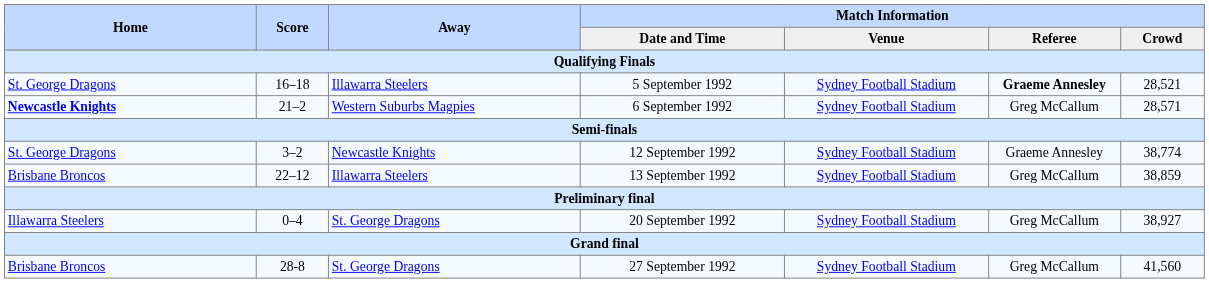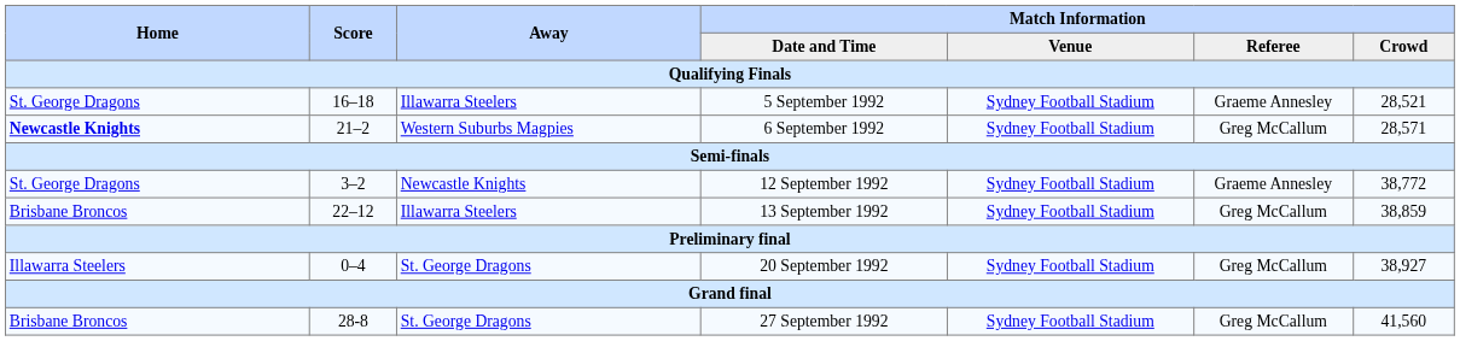 <table border=1 style="border-collapse:collapse; font-size:90%; text-align:center;" cellpadding=3 cellspacing=0 width=100%>
 <tr bgcolor=#C1D8FF>
 <th rowspan=2 width=21%>Home</th>
 <th rowspan=2 width=6%>Score</th>
 <th rowspan=2 width=21%>Away</th>
 <th colspan=6>Match Information</th>
 </tr>
 <tr bgcolor=#EFEFEF>
 <th width=17%>Date and Time</th>
 <th width=17%>Venue</th>
 <th width=11%>Referee</th>
 <th width=7%>Crowd</th>
 </tr>
 <tr bgcolor="#D0E7FF">
 <td colspan=7><strong>Qualifying Finals</strong></td>
 </tr>
 <tr bgcolor=#F5FAFF>
 <td align=left> <a href='#'>St. George Dragons</a></td>
 <td>16–18</td>
 <td align=left> <a href='#'>Illawarra Steelers</a></td>
 <td>5 September 1992</td>
 <td><a href='#'>Sydney Football Stadium</a></td>
-<td><strong>Graeme Annesley</strong></td>
+<td>Graeme Annesley</td>
 <td>28,521</td>
 </tr>
 <tr bgcolor=#F5FAFF>
 <td align=left><strong> <a href='#'>Newcastle Knights</a></strong></td>
 <td>21–2</td>
 <td align=left> <a href='#'>Western Suburbs Magpies</a></td>
 <td>6 September 1992</td>
 <td><a href='#'>Sydney Football Stadium</a></td>
 <td>Greg McCallum</td>
 <td>28,571</td>
 </tr>
 <tr bgcolor="#D0E7FF">
 <td colspan=7><strong>Semi-finals</strong></td>
 </tr>
 <tr bgcolor=#F5FAFF>
 <td align=left> <a href='#'>St. George Dragons</a></td>
 <td>3–2</td>
 <td align=left> <a href='#'>Newcastle Knights</a></td>
 <td>12 September 1992</td>
 <td><a href='#'>Sydney Football Stadium</a></td>
 <td>Graeme Annesley</td>
-<td>38,774</td>
+<td>38,772</td>
 </tr>
 <tr bgcolor=#F5FAFF>
 <td align=left> <a href='#'>Brisbane Broncos</a></td>
 <td>22–12</td>
 <td align=left> <a href='#'>Illawarra Steelers</a></td>
 <td>13 September 1992</td>
 <td><a href='#'>Sydney Football Stadium</a></td>
 <td>Greg McCallum</td>
 <td>38,859</td>
 </tr>
 <tr bgcolor="#D0E7FF">
 <td colspan=7><strong>Preliminary final</strong></td>
 </tr>
 <tr bgcolor=#F5FAFF>
 <td align=left> <a href='#'>Illawarra Steelers</a></td>
 <td>0–4</td>
 <td align=left> <a href='#'>St. George Dragons</a></td>
 <td>20 September 1992</td>
 <td><a href='#'>Sydney Football Stadium</a></td>
 <td>Greg McCallum</td>
 <td>38,927</td>
 </tr>
 <tr bgcolor="#D0E7FF">
 <td colspan=7><strong>Grand final</strong></td>
 </tr>
 <tr bgcolor=#F5FAFF>
 <td align=left> <a href='#'>Brisbane Broncos</a></td>
 <td>28-8</td>
 <td align=left> <a href='#'>St. George Dragons</a></td>
 <td>27 September 1992</td>
 <td><a href='#'>Sydney Football Stadium</a></td>
 <td>Greg McCallum</td>
 <td>41,560</td>
 </tr>
 </table>
